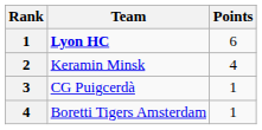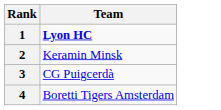 <table class="wikitable" style="text-align: center;">
 <tr>
 <th>Rank</th>
 <th>Team</th>
-<th>Points</th>
 </tr>
 <tr>
 <th>1</th>
 <td style="text-align: left;"> <strong><a href='#'>Lyon HC</a></strong></td>
-<td>6</td>
 </tr>
 <tr>
 <th>2</th>
 <td style="text-align: left;"> <a href='#'>Keramin Minsk</a></td>
-<td>4</td>
 </tr>
 <tr>
 <th>3</th>
 <td style="text-align: left;"> <a href='#'>CG Puigcerdà</a></td>
-<td>1</td>
 </tr>
 <tr>
 <th>4</th>
 <td style="text-align: left;"> <a href='#'>Boretti Tigers Amsterdam</a></td>
-<td>1</td>
 </tr>
 </table>
